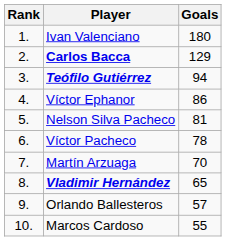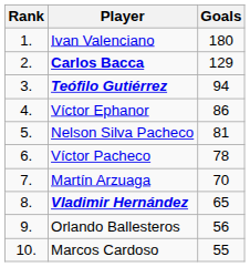 <table class="wikitable sortable"  style="text-align: center;">
 <tr>
 <th>Rank</th>
 <th>Player</th>
 <th>Goals</th>
 </tr>
 <tr>
 <td>1.</td>
 <td style="text-align:left;"> <a href='#'>Ivan Valenciano</a></td>
 <td>180</td>
 </tr>
 <tr>
 <td>2.</td>
 <td style="text-align:left;"> <strong><a href='#'>Carlos Bacca</a></strong></td>
 <td>129</td>
 </tr>
 <tr>
 <td>3.</td>
 <td style="text-align:left;"> <strong><em><a href='#'>Teófilo Gutiérrez</a></em></strong></td>
 <td>94</td>
 </tr>
 <tr>
 <td>4.</td>
 <td style="text-align:left;"> <a href='#'>Víctor Ephanor</a></td>
 <td>86</td>
 </tr>
 <tr>
 <td>5.</td>
 <td style="text-align:left;"> <a href='#'>Nelson Silva Pacheco</a></td>
 <td>81</td>
 </tr>
 <tr>
 <td>6.</td>
 <td style="text-align:left;"> <a href='#'>Víctor Pacheco</a></td>
 <td>78</td>
 </tr>
 <tr>
 <td>7.</td>
 <td style="text-align:left;"> <a href='#'>Martín Arzuaga</a></td>
 <td>70</td>
 </tr>
 <tr>
 <td>8.</td>
 <td style="text-align:left;"> <strong><em><a href='#'>Vladimir Hernández</a></em></strong></td>
 <td>65</td>
 </tr>
 <tr>
 <td>9.</td>
 <td style="text-align:left;"> Orlando Ballesteros</td>
-<td>57</td>
+<td>56</td>
 </tr>
 <tr>
 <td>10.</td>
 <td style="text-align:left;"> Marcos Cardoso</td>
 <td>55</td>
 </tr>
 </table>
